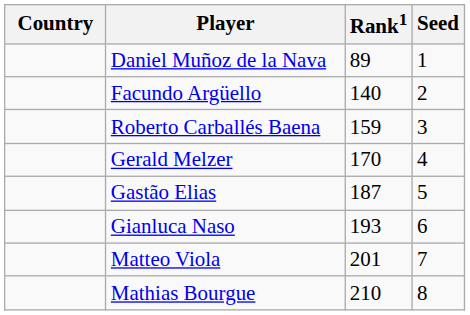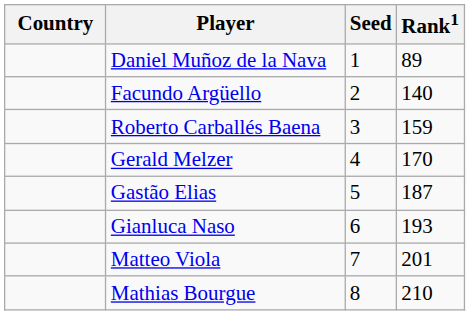 <table class="sortable wikitable">
 <tr>
 <th width="70">Country</th>
 <th width="175">Player</th>
+<th>Seed</th>
 <th>Rank<sup>1</sup></th>
-<th>Seed</th>
 </tr>
 <tr>
 <td></td>
 <td><a href='#'>Daniel Muñoz de la Nava</a></td>
+<td>1</td>
 <td>89</td>
-<td>1</td>
 </tr>
 <tr>
 <td></td>
 <td><a href='#'>Facundo Argüello</a></td>
+<td>2</td>
 <td>140</td>
-<td>2</td>
 </tr>
 <tr>
 <td></td>
 <td><a href='#'>Roberto Carballés Baena</a></td>
+<td>3</td>
 <td>159</td>
-<td>3</td>
 </tr>
 <tr>
 <td></td>
 <td><a href='#'>Gerald Melzer</a></td>
+<td>4</td>
 <td>170</td>
-<td>4</td>
 </tr>
 <tr>
 <td></td>
 <td><a href='#'>Gastão Elias</a></td>
+<td>5</td>
 <td>187</td>
-<td>5</td>
 </tr>
 <tr>
 <td></td>
 <td><a href='#'>Gianluca Naso</a></td>
+<td>6</td>
 <td>193</td>
-<td>6</td>
 </tr>
 <tr>
 <td></td>
 <td><a href='#'>Matteo Viola</a></td>
+<td>7</td>
 <td>201</td>
-<td>7</td>
 </tr>
 <tr>
 <td></td>
 <td><a href='#'>Mathias Bourgue</a></td>
+<td>8</td>
 <td>210</td>
-<td>8</td>
 </tr>
 </table>
